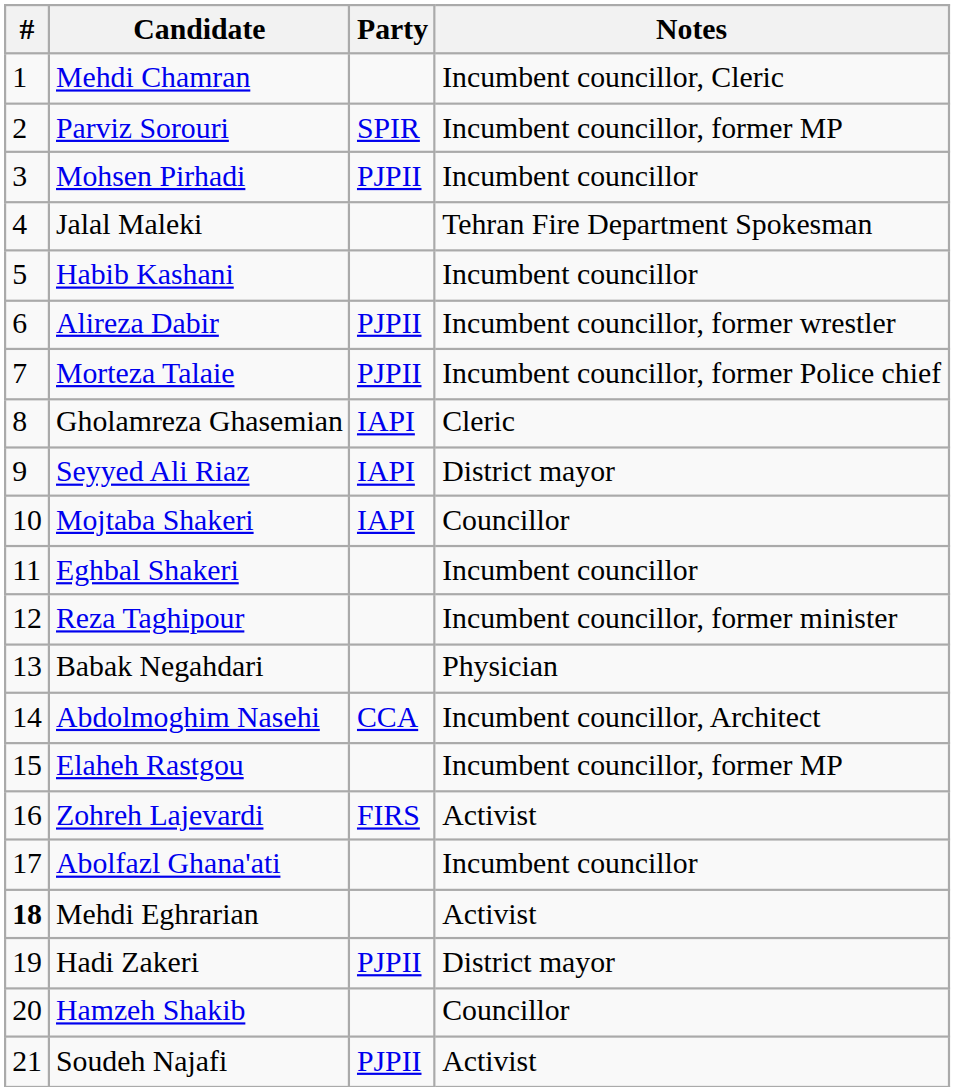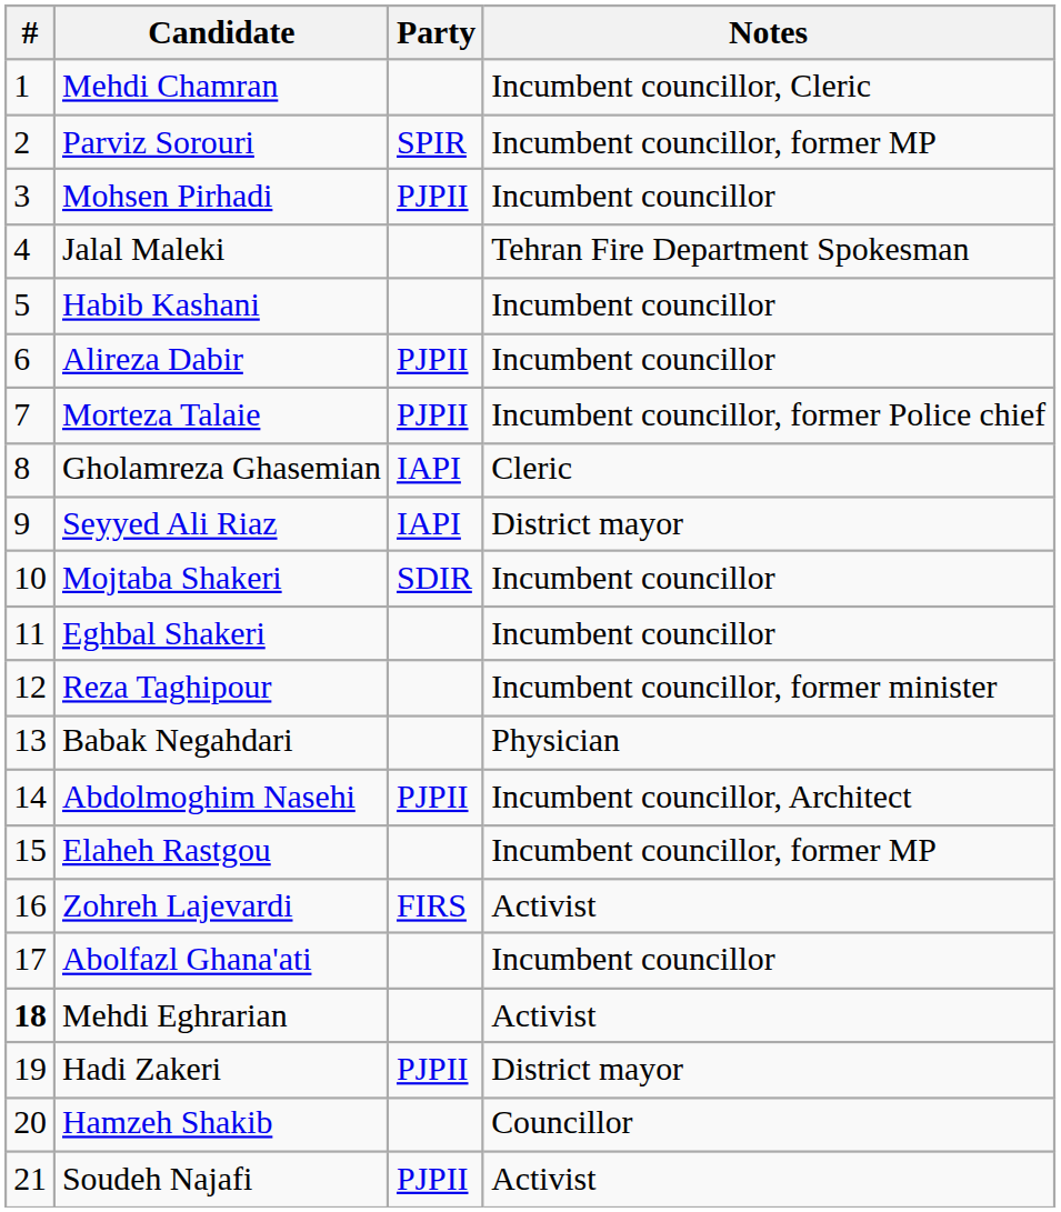 <table class="wikitable" style="font-size: 85%;">
 <tr>
 <th>#</th>
 <th>Candidate</th>
 <th>Party</th>
 <th>Notes</th>
 </tr>
 <tr>
 <td>1</td>
 <td><a href='#'>Mehdi Chamran</a></td>
 <td></td>
 <td>Incumbent councillor, Cleric</td>
 </tr>
 <tr>
 <td>2</td>
 <td><a href='#'>Parviz Sorouri</a></td>
 <td><a href='#'>SPIR</a></td>
 <td>Incumbent councillor, former MP</td>
 </tr>
 <tr>
 <td>3</td>
 <td><a href='#'>Mohsen Pirhadi</a></td>
 <td><a href='#'>PJPII</a></td>
 <td>Incumbent councillor</td>
 </tr>
 <tr>
 <td>4</td>
 <td>Jalal Maleki</td>
 <td></td>
 <td>Tehran Fire Department Spokesman</td>
 </tr>
 <tr>
 <td>5</td>
 <td><a href='#'>Habib Kashani</a></td>
 <td></td>
 <td>Incumbent councillor</td>
 </tr>
 <tr>
 <td>6</td>
 <td><a href='#'>Alireza Dabir</a></td>
 <td><a href='#'>PJPII</a></td>
-<td>Incumbent councillor, former wrestler</td>
+<td>Incumbent councillor</td>
 </tr>
 <tr>
 <td>7</td>
 <td><a href='#'>Morteza Talaie</a></td>
 <td><a href='#'>PJPII</a></td>
 <td>Incumbent councillor, former Police chief</td>
 </tr>
 <tr>
 <td>8</td>
 <td>Gholamreza Ghasemian</td>
 <td><a href='#'>IAPI</a></td>
 <td>Cleric</td>
 </tr>
 <tr>
 <td>9</td>
 <td><a href='#'>Seyyed Ali Riaz</a></td>
 <td><a href='#'>IAPI</a></td>
 <td>District mayor</td>
 </tr>
 <tr>
 <td>10</td>
 <td><a href='#'>Mojtaba Shakeri</a></td>
-<td><a href='#'>IAPI</a></td>
-<td>Councillor</td>
+<td><a href='#'>SDIR</a></td>
+<td>Incumbent councillor</td>
 </tr>
 <tr>
 <td>11</td>
 <td><a href='#'>Eghbal Shakeri</a></td>
 <td></td>
 <td>Incumbent councillor</td>
 </tr>
 <tr>
 <td>12</td>
 <td><a href='#'>Reza Taghipour</a></td>
 <td></td>
 <td>Incumbent councillor, former minister</td>
 </tr>
 <tr>
 <td>13</td>
 <td>Babak Negahdari</td>
 <td></td>
 <td>Physician</td>
 </tr>
 <tr>
 <td>14</td>
 <td><a href='#'>Abdolmoghim Nasehi</a></td>
-<td><a href='#'>CCA</a></td>
+<td><a href='#'>PJPII</a></td>
 <td>Incumbent councillor, Architect</td>
 </tr>
 <tr>
 <td>15</td>
 <td><a href='#'>Elaheh Rastgou</a></td>
 <td></td>
 <td>Incumbent councillor, former MP</td>
 </tr>
 <tr>
 <td>16</td>
 <td><a href='#'>Zohreh Lajevardi</a></td>
 <td><a href='#'>FIRS</a></td>
 <td>Activist</td>
 </tr>
 <tr>
 <td>17</td>
 <td><a href='#'>Abolfazl Ghana'ati</a></td>
 <td></td>
 <td>Incumbent councillor</td>
 </tr>
 <tr>
 <td><strong>18</strong></td>
 <td>Mehdi Eghrarian</td>
 <td></td>
 <td>Activist</td>
 </tr>
 <tr>
 <td>19</td>
 <td>Hadi Zakeri</td>
 <td><a href='#'>PJPII</a></td>
 <td>District mayor</td>
 </tr>
 <tr>
 <td>20</td>
 <td><a href='#'>Hamzeh Shakib</a></td>
 <td></td>
 <td>Councillor</td>
 </tr>
 <tr>
 <td>21</td>
 <td>Soudeh Najafi</td>
 <td><a href='#'>PJPII</a></td>
 <td>Activist</td>
 </tr>
 </table>
